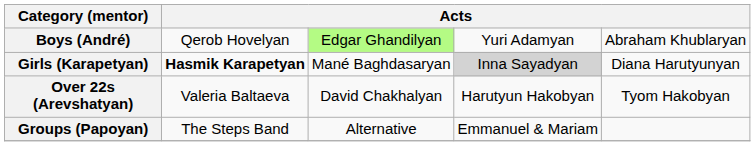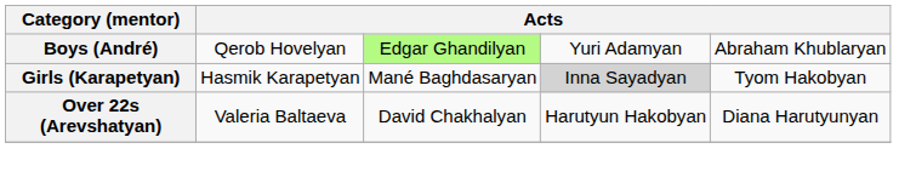 <table class="wikitable" style="text-align:center">
 <tr>
 <th spope="col" style="width:160px;">Category (mentor)</th>
 <th scope="col" colspan="4" style="width:500px;">Acts</th>
 </tr>
 <tr>
 <th scope="row">Boys (André)</th>
 <td>Qerob Hovelyan</td>
 <td style="background:#B4FB84;">Edgar Ghandilyan</td>
 <td>Yuri Adamyan</td>
 <td>Abraham Khublaryan</td>
 </tr>
 <tr>
 <th scope="row">Girls (Karapetyan)</th>
-<td><strong>Hasmik Karapetyan</strong></td>
+<td>Hasmik Karapetyan</td>
 <td>Mané Baghdasaryan</td>
 <td style="background:lightgrey;">Inna Sayadyan</td>
-<td>Diana Harutyunyan</td>
+<td>Tyom Hakobyan</td>
 </tr>
 <tr>
 <th scope="row">Over 22s (Arevshatyan)</th>
 <td>Valeria Baltaeva</td>
 <td>David Chakhalyan</td>
 <td>Harutyun Hakobyan</td>
-<td>Tyom Hakobyan</td>
-</tr>
-<tr>
-<th scope="row">Groups (Papoyan)</th>
-<td>The Steps Band</td>
-<td>Alternative</td>
-<td>Emmanuel & Mariam</td>
-<td></td>
+<td>Diana Harutyunyan</td>
 </tr>
 <tr>
 </tr>
 </table>
